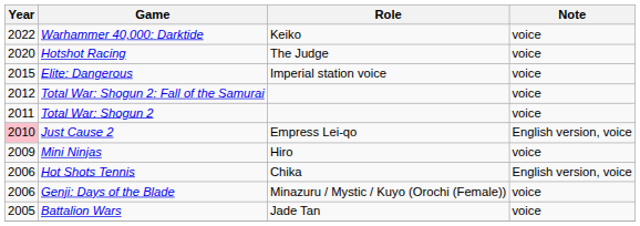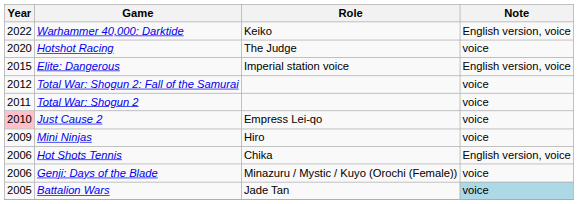 <table class=wikitable>
 <tr>
 <th>Year</th>
 <th>Game </th>
 <th>Role</th>
 <th>Note</th>
 </tr>
 <tr>
 <td>2022</td>
 <td><em><a href='#'>Warhammer 40,000: Darktide</a></em></td>
 <td>Keiko</td>
-<td>voice</td>
+<td>English version, voice</td>
 </tr>
 <tr>
 <td>2020</td>
 <td><em><a href='#'>Hotshot Racing</a></em></td>
 <td>The Judge</td>
 <td>voice</td>
 </tr>
 <tr>
 <td>2015</td>
 <td><em><a href='#'>Elite: Dangerous</a></em> </td>
 <td>Imperial station voice</td>
-<td>voice</td>
+<td>English version, voice</td>
 </tr>
 <tr>
 <td>2012</td>
 <td><em><a href='#'>Total War: Shogun 2: Fall of the Samurai</a></em></td>
 <td></td>
 <td>voice</td>
 </tr>
 <tr>
 <td>2011</td>
 <td><em><a href='#'>Total War: Shogun 2</a></em></td>
 <td></td>
 <td>voice</td>
 </tr>
 <tr>
 <td style="background: pink;">2010</td>
 <td><em><a href='#'>Just Cause 2</a></em></td>
 <td>Empress Lei-qo</td>
-<td>English version, voice</td>
+<td>voice</td>
 </tr>
 <tr>
 <td>2009</td>
 <td><em><a href='#'>Mini Ninjas</a></em></td>
 <td>Hiro</td>
 <td>voice</td>
 </tr>
 <tr>
 <td>2006</td>
 <td><em><a href='#'>Hot Shots Tennis</a></em></td>
 <td>Chika</td>
 <td>English version, voice</td>
 </tr>
 <tr>
 <td>2006</td>
 <td><em><a href='#'>Genji: Days of the Blade</a></em></td>
 <td>Minazuru / Mystic / Kuyo (Orochi (Female))</td>
 <td>voice</td>
 </tr>
 <tr>
 <td>2005</td>
 <td><em><a href='#'>Battalion Wars</a></em></td>
 <td>Jade Tan</td>
-<td>voice</td>
+<td style="background: lightblue;">voice</td>
 </tr>
 <tr>
 </tr>
 </table>
